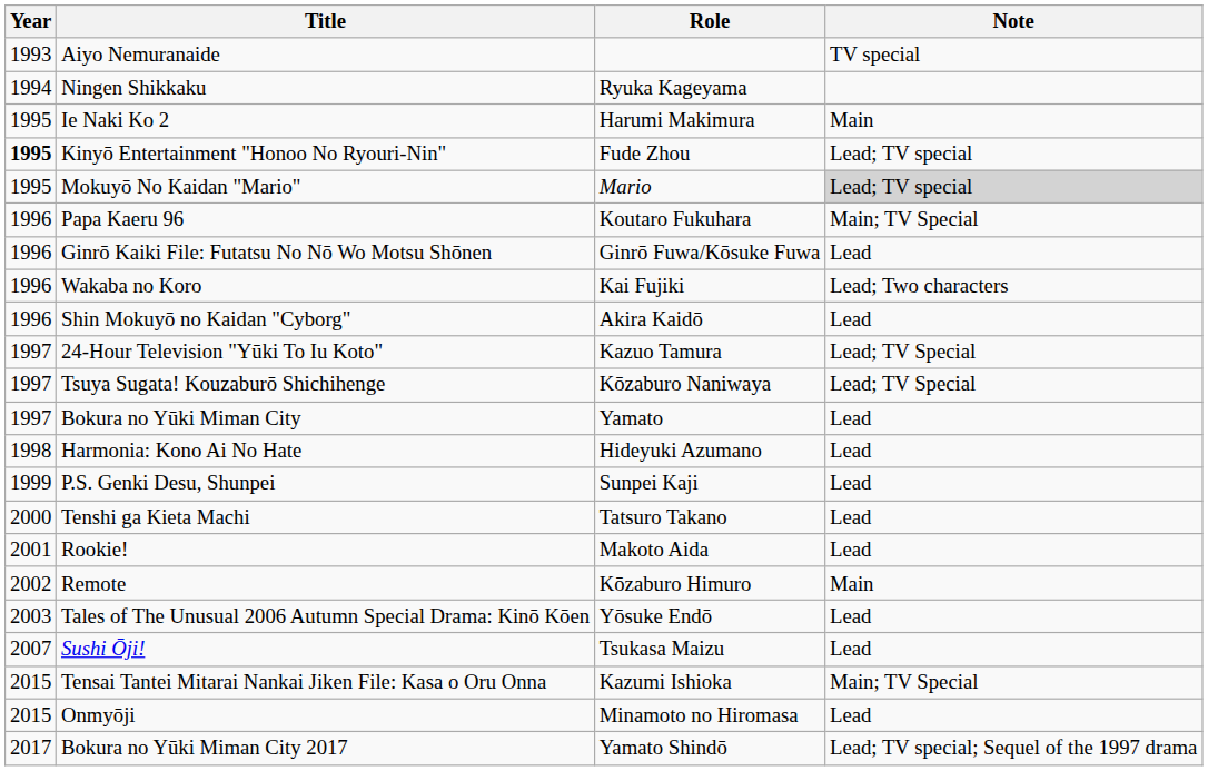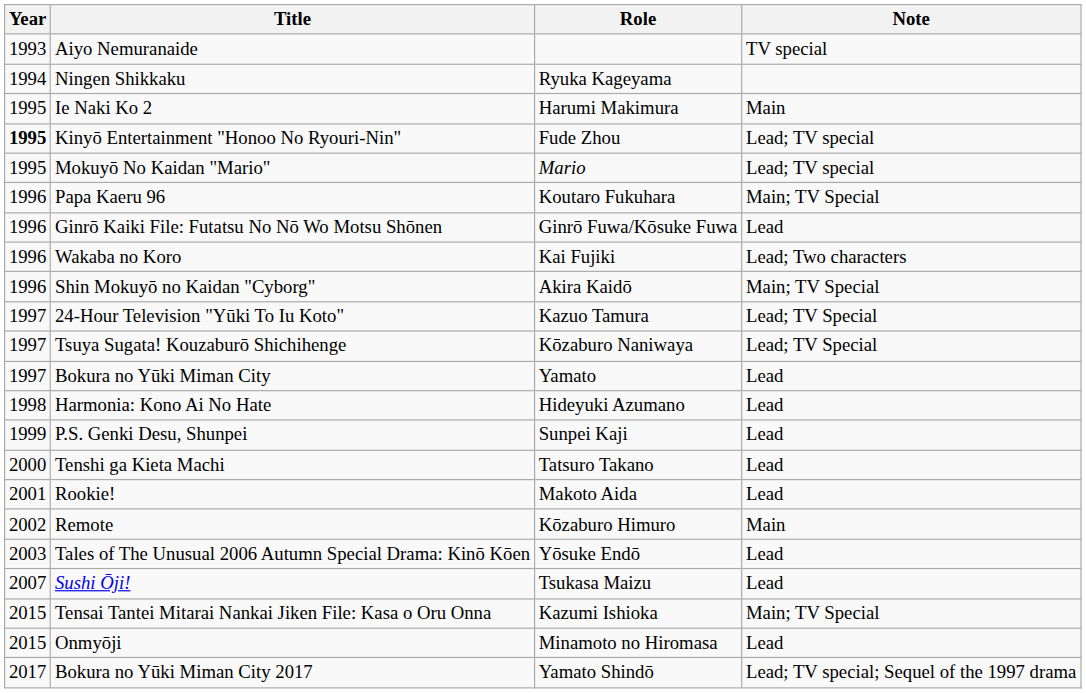 <table class="wikitable">
 <tr>
 <th>Year</th>
 <th>Title</th>
 <th>Role</th>
 <th>Note</th>
 </tr>
 <tr>
 <td>1993</td>
 <td>Aiyo Nemuranaide</td>
 <td></td>
 <td>TV special</td>
 </tr>
 <tr>
 <td>1994</td>
 <td>Ningen Shikkaku</td>
 <td>Ryuka Kageyama</td>
 <td></td>
 </tr>
 <tr>
 <td>1995</td>
 <td>Ie Naki Ko 2</td>
 <td>Harumi Makimura</td>
 <td>Main</td>
 </tr>
 <tr>
 <td><strong>1995</strong></td>
 <td>Kinyō Entertainment "Honoo No Ryouri-Nin"</td>
 <td>Fude Zhou</td>
 <td>Lead; TV special</td>
 </tr>
 <tr>
 <td>1995</td>
 <td>Mokuyō No Kaidan "Mario"</td>
 <td><em>Mario</em></td>
-<td style="background: lightgrey;">Lead; TV special</td>
+<td>Lead; TV special</td>
 </tr>
 <tr>
 <td>1996</td>
 <td>Papa Kaeru 96</td>
 <td>Koutaro Fukuhara</td>
 <td>Main; TV Special</td>
 </tr>
 <tr>
 <td>1996</td>
 <td>Ginrō Kaiki File: Futatsu No Nō Wo Motsu Shōnen</td>
 <td>Ginrō Fuwa/Kōsuke Fuwa</td>
 <td>Lead</td>
 </tr>
 <tr>
 <td>1996</td>
 <td>Wakaba no Koro</td>
 <td>Kai Fujiki</td>
 <td>Lead; Two characters</td>
 </tr>
 <tr>
 <td>1996</td>
 <td>Shin Mokuyō no Kaidan "Cyborg"</td>
 <td>Akira Kaidō</td>
-<td>Lead</td>
+<td>Main; TV Special</td>
 </tr>
 <tr>
 <td>1997</td>
 <td>24-Hour Television "Yūki To Iu Koto"</td>
 <td>Kazuo Tamura</td>
 <td>Lead; TV Special</td>
 </tr>
 <tr>
 <td>1997</td>
 <td>Tsuya Sugata! Kouzaburō Shichihenge</td>
 <td>Kōzaburo Naniwaya</td>
 <td>Lead; TV Special</td>
 </tr>
 <tr>
 <td>1997</td>
 <td>Bokura no Yūki Miman City</td>
 <td>Yamato</td>
 <td>Lead</td>
 </tr>
 <tr>
 <td>1998</td>
 <td>Harmonia: Kono Ai No Hate</td>
 <td>Hideyuki Azumano</td>
 <td>Lead</td>
 </tr>
 <tr>
 <td>1999</td>
 <td>P.S. Genki Desu, Shunpei</td>
 <td>Sunpei Kaji</td>
 <td>Lead</td>
 </tr>
 <tr>
 <td>2000</td>
 <td>Tenshi ga Kieta Machi</td>
 <td>Tatsuro Takano</td>
 <td>Lead</td>
 </tr>
 <tr>
 <td>2001</td>
 <td>Rookie!</td>
 <td>Makoto Aida</td>
 <td>Lead</td>
 </tr>
 <tr>
 <td>2002</td>
 <td>Remote</td>
 <td>Kōzaburo Himuro</td>
 <td>Main</td>
 </tr>
 <tr>
 <td>2003</td>
 <td>Tales of The Unusual 2006 Autumn Special Drama: Kinō Kōen</td>
 <td>Yōsuke Endō</td>
 <td>Lead</td>
 </tr>
 <tr>
 <td>2007</td>
 <td><em><a href='#'>Sushi Ōji!</a></em></td>
 <td>Tsukasa Maizu</td>
 <td>Lead</td>
 </tr>
 <tr>
 <td>2015</td>
 <td>Tensai Tantei Mitarai Nankai Jiken File: Kasa o Oru Onna</td>
 <td>Kazumi Ishioka</td>
 <td>Main; TV Special</td>
 </tr>
 <tr>
 <td>2015</td>
 <td>Onmyōji</td>
 <td>Minamoto no Hiromasa</td>
 <td>Lead</td>
 </tr>
 <tr>
 <td>2017</td>
 <td>Bokura no Yūki Miman City 2017</td>
 <td>Yamato Shindō</td>
 <td>Lead; TV special; Sequel of the 1997 drama</td>
 </tr>
 </table>
